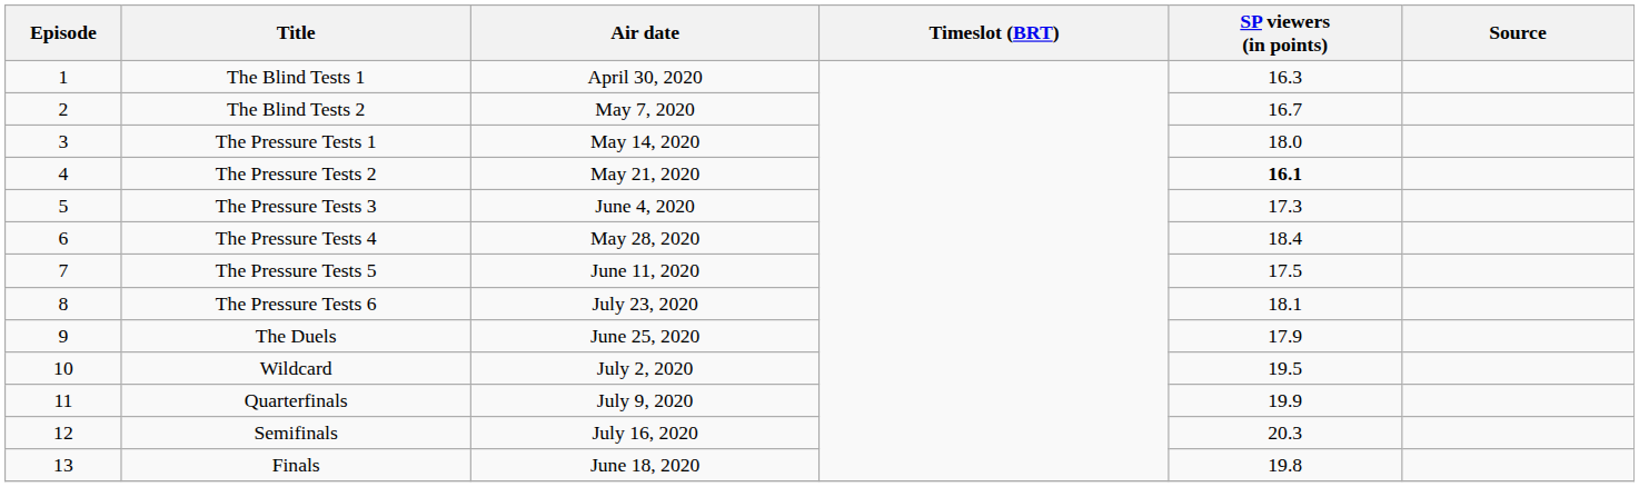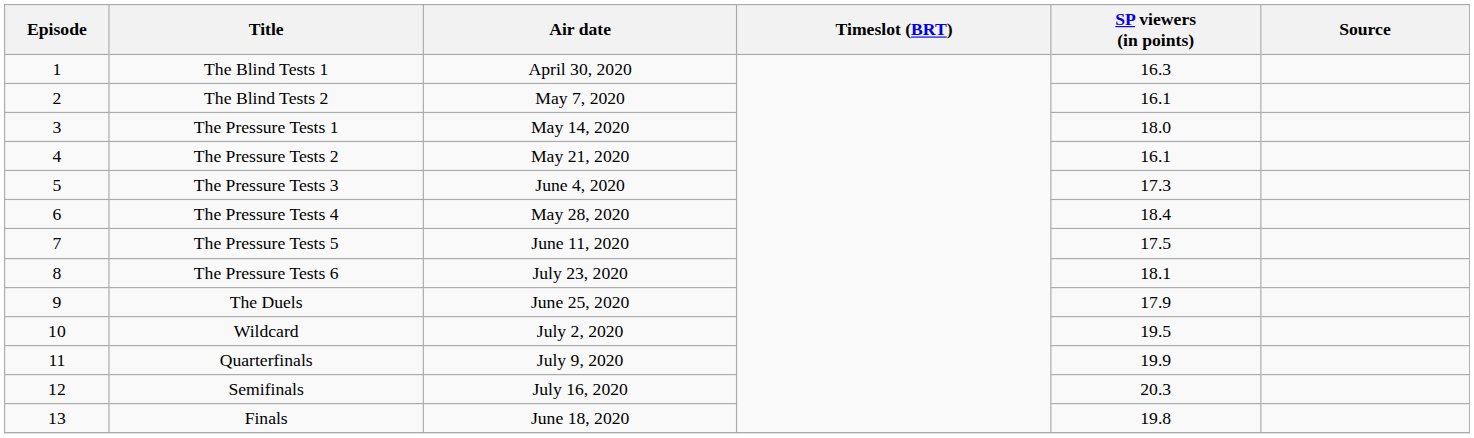 <table class="wikitable sortable" style="text-align:center; font-size:95%; width: 100%">
 <tr>
 <th width="05.0%">Episode</th>
 <th width="15.0%">Title</th>
 <th width="15.0%">Air date</th>
 <th width="15.0%">Timeslot (<a href='#'>BRT</a>)</th>
 <th width="10.0%"><a href='#'>SP</a> viewers<br>(in points)</th>
 <th width="10.0%">Source</th>
 </tr>
 <tr>
 <td>1</td>
 <td>The Blind Tests 1</td>
 <td>April 30, 2020</td>
 <td rowspan=13></td>
 <td>16.3</td>
 <td></td>
 </tr>
 <tr>
 <td>2</td>
 <td>The Blind Tests 2</td>
 <td>May 7, 2020</td>
-<td>16.7</td>
+<td>16.1</td>
 <td></td>
 </tr>
 <tr>
 <td>3</td>
 <td>The Pressure Tests 1</td>
 <td>May 14, 2020</td>
 <td>18.0</td>
 <td></td>
 </tr>
 <tr>
 <td>4</td>
 <td>The Pressure Tests 2</td>
 <td>May 21, 2020</td>
-<td><strong>16.1</strong></td>
+<td>16.1</td>
 <td></td>
 </tr>
 <tr>
 <td>5</td>
 <td>The Pressure Tests 3</td>
 <td>June 4, 2020</td>
 <td>17.3</td>
 <td></td>
 </tr>
 <tr>
 <td>6</td>
 <td>The Pressure Tests 4</td>
 <td>May 28, 2020</td>
 <td>18.4</td>
 <td></td>
 </tr>
 <tr>
 <td>7</td>
 <td>The Pressure Tests 5</td>
 <td>June 11, 2020</td>
 <td>17.5</td>
 <td></td>
 </tr>
 <tr>
 <td>8</td>
 <td>The Pressure Tests 6</td>
 <td>July 23, 2020</td>
 <td>18.1</td>
 <td></td>
 </tr>
 <tr>
 <td>9</td>
 <td>The Duels</td>
 <td>June 25, 2020</td>
 <td>17.9</td>
 <td></td>
 </tr>
 <tr>
 <td>10</td>
 <td>Wildcard</td>
 <td>July 2, 2020</td>
 <td>19.5</td>
 <td></td>
 </tr>
 <tr>
 <td>11</td>
 <td>Quarterfinals</td>
 <td>July 9, 2020</td>
 <td>19.9</td>
 <td></td>
 </tr>
 <tr>
 <td>12</td>
 <td>Semifinals</td>
 <td>July 16, 2020</td>
 <td>20.3</td>
 <td></td>
 </tr>
 <tr>
 <td>13</td>
 <td>Finals</td>
 <td>June 18, 2020</td>
 <td>19.8</td>
 <td></td>
 </tr>
 <tr>
 </tr>
 </table>
